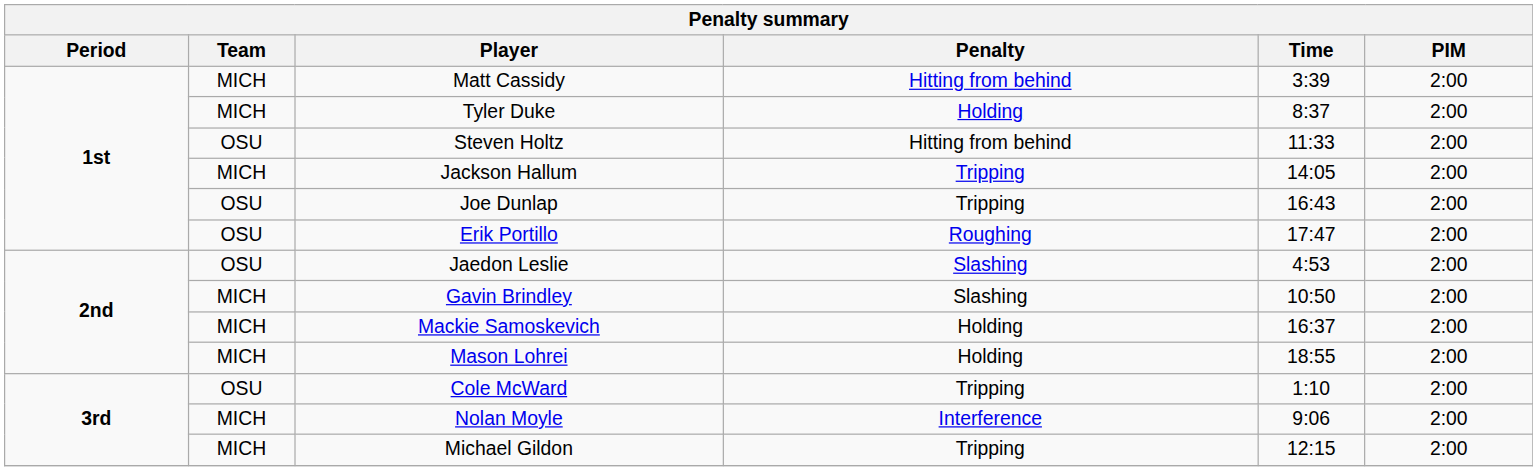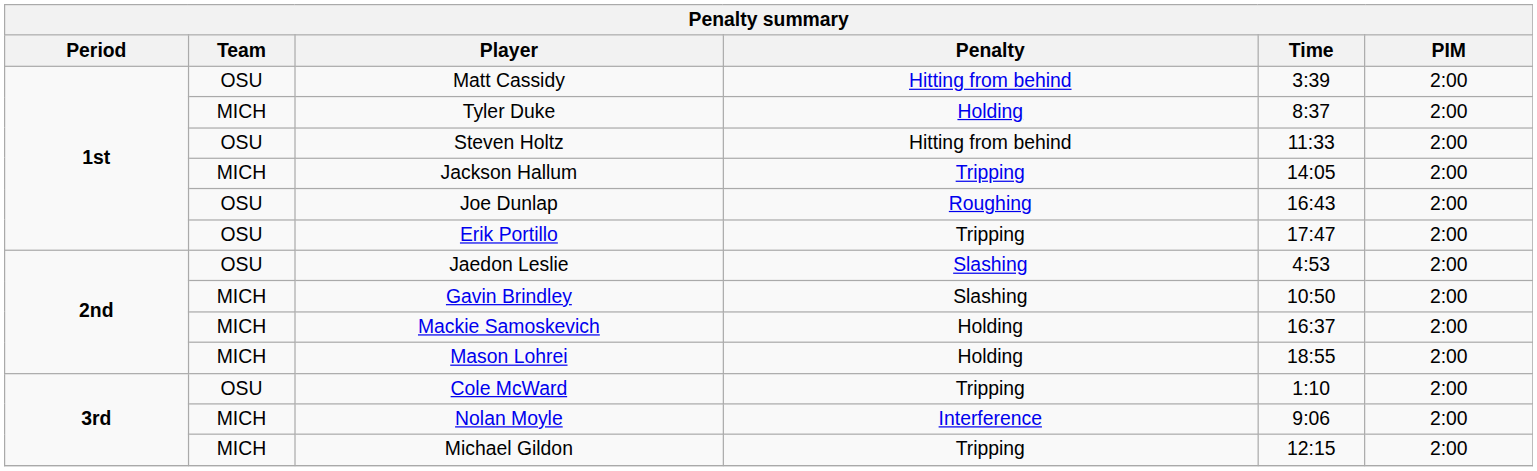 <table style="width:100%;" class="wikitable">
 <tr>
 <th colspan=6>Penalty summary</th>
 </tr>
 <tr>
 <th style="width:12%;">Period</th>
 <th style="width:7%;">Team</th>
 <th style="width:28%;">Player</th>
 <th style="width:35%;">Penalty</th>
 <th style="width:7%;">Time</th>
 <th style="width:11%;">PIM</th>
 </tr>
 <tr>
 <td align=center rowspan="6"><strong>1st</strong></td>
-<td align=center>MICH</td>
+<td align=center>OSU</td>
 <td align=center>Matt Cassidy</td>
 <td align=center><a href='#'>Hitting from behind</a></td>
 <td align=center>3:39</td>
 <td align=center>2:00</td>
 </tr>
 <tr>
 <td align=center>MICH</td>
 <td align=center>Tyler Duke</td>
 <td align=center><a href='#'>Holding</a></td>
 <td align=center>8:37</td>
 <td align=center>2:00</td>
 </tr>
 <tr>
 <td align=center>OSU</td>
 <td align=center>Steven Holtz</td>
 <td align=center>Hitting from behind</td>
 <td align=center>11:33</td>
 <td align=center>2:00</td>
 </tr>
 <tr>
 <td align=center>MICH</td>
 <td align=center>Jackson Hallum</td>
 <td align=center><a href='#'>Tripping</a></td>
 <td align=center>14:05</td>
 <td align=center>2:00</td>
 </tr>
 <tr>
 <td align=center>OSU</td>
 <td align=center>Joe Dunlap</td>
-<td align=center>Tripping</td>
+<td align=center><a href='#'>Roughing</a></td>
 <td align=center>16:43</td>
 <td align=center>2:00</td>
 </tr>
 <tr>
 <td align=center>OSU</td>
 <td align=center><a href='#'>Erik Portillo</a></td>
-<td align=center><a href='#'>Roughing</a></td>
+<td align=center>Tripping</td>
 <td align=center>17:47</td>
 <td align=center>2:00</td>
 </tr>
 <tr>
 <td align=center rowspan="4"><strong>2nd</strong></td>
 <td align=center>OSU</td>
 <td align=center>Jaedon Leslie</td>
 <td align=center><a href='#'>Slashing</a></td>
 <td align=center>4:53</td>
 <td align=center>2:00</td>
 </tr>
 <tr>
 <td align=center>MICH</td>
 <td align=center><a href='#'>Gavin Brindley</a></td>
 <td align=center>Slashing</td>
 <td align=center>10:50</td>
 <td align=center>2:00</td>
 </tr>
 <tr>
 <td align=center>MICH</td>
 <td align=center><a href='#'>Mackie Samoskevich</a></td>
 <td align=center>Holding</td>
 <td align=center>16:37</td>
 <td align=center>2:00</td>
 </tr>
 <tr>
 <td align=center>MICH</td>
 <td align=center><a href='#'>Mason Lohrei</a></td>
 <td align=center>Holding</td>
 <td align=center>18:55</td>
 <td align=center>2:00</td>
 </tr>
 <tr>
 <td align=center rowspan="3"><strong>3rd</strong></td>
 <td align=center>OSU</td>
 <td align=center><a href='#'>Cole McWard</a></td>
 <td align=center>Tripping</td>
 <td align=center>1:10</td>
 <td align=center>2:00</td>
 </tr>
 <tr>
 <td align=center>MICH</td>
 <td align=center><a href='#'>Nolan Moyle</a></td>
 <td align=center><a href='#'>Interference</a></td>
 <td align=center>9:06</td>
 <td align=center>2:00</td>
 </tr>
 <tr>
 <td align=center>MICH</td>
 <td align=center>Michael Gildon</td>
 <td align=center>Tripping</td>
 <td align=center>12:15</td>
 <td align=center>2:00</td>
 </tr>
 <tr>
 </tr>
 </table>
